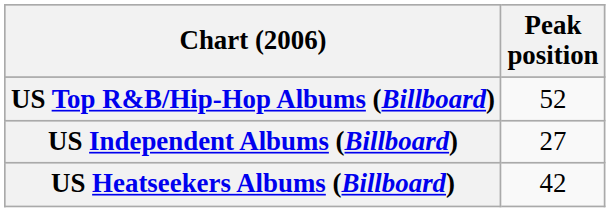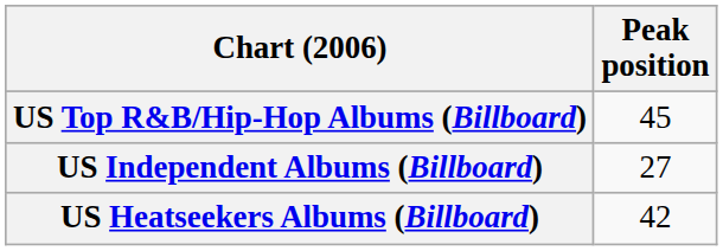 <table class="wikitable sortable plainrowheaders" style="text-align:center">
 <tr>
 <th scope="col">Chart (2006)</th>
 <th scope="col">Peak<br> position</th>
 </tr>
 <tr>
 <th scope="row">US <a href='#'>Top R&B/Hip-Hop Albums</a> (<em><a href='#'>Billboard</a></em>)</th>
-<td>52</td>
+<td>45</td>
 </tr>
 <tr>
 <th scope="row">US <a href='#'>Independent Albums</a> (<em><a href='#'>Billboard</a></em>)</th>
 <td>27</td>
 </tr>
 <tr>
 <th scope="row">US <a href='#'>Heatseekers Albums</a> (<em><a href='#'>Billboard</a></em>)</th>
 <td>42</td>
 </tr>
 </table>
